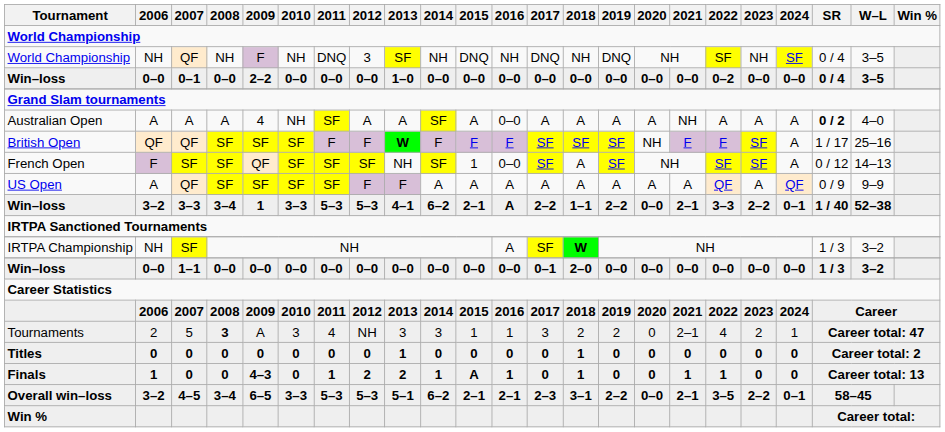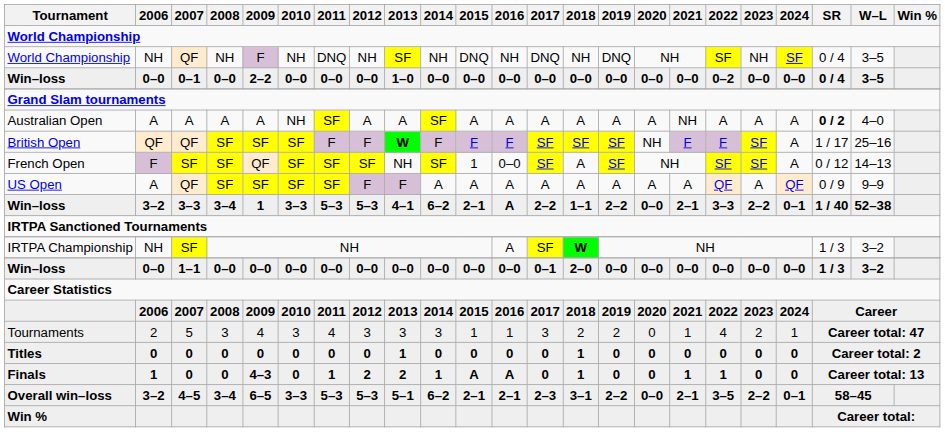 <table class="wikitable nowrap" style=text-align:center;font-size:94%>
 <tr>
 <th>Tournament</th>
 <th>2006</th>
 <th>2007</th>
 <th>2008</th>
 <th>2009</th>
 <th>2010</th>
 <th>2011</th>
 <th>2012</th>
 <th>2013</th>
 <th>2014</th>
 <th>2015</th>
 <th>2016</th>
 <th>2017</th>
 <th>2018</th>
 <th>2019</th>
 <th>2020</th>
 <th>2021</th>
 <th>2022</th>
 <th>2023</th>
 <th>2024</th>
 <th>SR</th>
 <th>W–L</th>
 <th>Win %</th>
 </tr>
 <tr>
 <td colspan="23" style="text-align:left"><strong><a href='#'>World Championship</a></strong></td>
 </tr>
 <tr>
 <td align=left><a href='#'>World Championship</a></td>
 <td>NH</td>
 <td bgcolor=ffebcd>QF</td>
 <td>NH</td>
 <td style="background:thistle;">F</td>
 <td>NH</td>
 <td>DNQ</td>
-<td>3</td>
+<td>NH</td>
 <td style="background:yellow;">SF</td>
 <td>NH</td>
 <td>DNQ</td>
 <td>NH</td>
 <td>DNQ</td>
 <td>NH</td>
 <td>DNQ</td>
 <td colspan=2>NH</td>
 <td style="background:yellow;">SF</td>
 <td colspan=1>NH</td>
 <td style="background:yellow;"><a href='#'>SF</a></td>
 <td>0 / 4</td>
 <td>3–5</td>
 <td bgcolor=efefef></td>
 </tr>
 <tr style=font-weight:bold;background:#efefef>
 <td style=text-align:left>Win–loss</td>
 <td>0–0</td>
 <td>0–1</td>
 <td>0–0</td>
 <td>2–2</td>
 <td>0–0</td>
 <td>0–0</td>
 <td>0–0</td>
 <td>1–0</td>
 <td>0–0</td>
 <td>0–0</td>
 <td>0–0</td>
 <td>0–0</td>
 <td>0–0</td>
 <td>0–0</td>
 <td>0–0</td>
 <td>0–0</td>
 <td>0–2</td>
 <td>0–0</td>
 <td>0–0</td>
 <td>0 / 4</td>
 <td>3–5</td>
 <td bgcolor=efefef></td>
 </tr>
 <tr style=font-weight:bold;background:#efefef>
 </tr>
 <tr>
 <td colspan="23" style="text-align:left"><strong><a href='#'>Grand Slam tournaments</a></strong></td>
 </tr>
 <tr>
 <td align=left>Australian Open</td>
 <td>A</td>
 <td>A</td>
 <td>A</td>
-<td>4</td>
+<td>A</td>
 <td>NH</td>
 <td style="background:yellow;">SF</td>
 <td>A</td>
 <td>A</td>
 <td style="background:yellow;">SF</td>
 <td>A</td>
-<td>0–0</td>
+<td>A</td>
 <td>A</td>
 <td>A</td>
 <td>A</td>
 <td>A</td>
 <td>NH</td>
 <td>A</td>
 <td>A</td>
 <td>A</td>
 <td><strong>0 / 2</strong></td>
 <td>4–0</td>
 <td bgcolor=efefef></td>
 </tr>
 <tr>
 <td align=left><a href='#'>British Open</a></td>
 <td bgcolor=ffebcd>QF</td>
 <td bgcolor=ffebcd>QF</td>
 <td style="background:yellow;">SF</td>
 <td style="background:yellow;">SF</td>
 <td style="background:yellow;">SF</td>
 <td style="background:thistle;">F</td>
 <td style="background:thistle;">F</td>
 <td bgcolor=lime><strong>W</strong></td>
 <td style="background:thistle;">F</td>
 <td style="background:thistle;"><a href='#'>F</a></td>
 <td style="background:thistle;"><a href='#'>F</a></td>
 <td style="background:yellow;"><a href='#'>SF</a></td>
 <td style="background:yellow;"><a href='#'>SF</a></td>
 <td style="background:yellow;"><a href='#'>SF</a></td>
 <td>NH</td>
 <td style="background:thistle;"><a href='#'>F</a></td>
 <td style="background:thistle;"><a href='#'>F</a></td>
 <td style="background:yellow;"><a href='#'>SF</a></td>
 <td>A</td>
 <td>1 / 17</td>
 <td>25–16</td>
 <td bgcolor=efefef></td>
 </tr>
 <tr>
 <td align=left>French Open</td>
 <td style="background:thistle;">F</td>
 <td style="background:yellow;">SF</td>
 <td style="background:yellow;">SF</td>
 <td bgcolor=ffebcd>QF</td>
 <td style="background:yellow;">SF</td>
 <td style="background:yellow;">SF</td>
 <td style="background:yellow;">SF</td>
 <td>NH</td>
 <td style="background:yellow;">SF</td>
 <td>1</td>
 <td>0–0</td>
 <td style="background:yellow;"><a href='#'>SF</a></td>
 <td>A</td>
 <td style="background:yellow;"><a href='#'>SF</a></td>
 <td colspan=2>NH</td>
 <td style="background:yellow;"><a href='#'>SF</a></td>
 <td style="background:yellow;"><a href='#'>SF</a></td>
 <td>A</td>
 <td>0 / 12</td>
 <td>14–13</td>
 <td bgcolor=efefef></td>
 </tr>
 <tr>
 <td align=left><a href='#'>US Open</a></td>
 <td>A</td>
 <td bgcolor=ffebcd>QF</td>
 <td style="background:yellow;">SF</td>
 <td style="background:yellow;">SF</td>
 <td style="background:yellow;">SF</td>
 <td style="background:yellow;">SF</td>
 <td style="background:thistle;">F</td>
 <td style="background:thistle;">F</td>
 <td>A</td>
 <td>A</td>
 <td>A</td>
 <td>A</td>
 <td>A</td>
 <td>A</td>
 <td>A</td>
 <td>A</td>
 <td bgcolor=ffebcd><a href='#'>QF</a></td>
 <td>A</td>
 <td bgcolor=ffebcd><a href='#'>QF</a></td>
 <td>0 / 9</td>
 <td>9–9</td>
 <td bgcolor=efefef></td>
 </tr>
 <tr style=font-weight:bold;background:#efefef>
 <td style=text-align:left>Win–loss</td>
 <td>3–2</td>
 <td>3–3</td>
 <td>3–4</td>
 <td>1</td>
 <td>3–3</td>
 <td>5–3</td>
 <td>5–3</td>
 <td>4–1</td>
 <td>6–2</td>
 <td>2–1</td>
 <td>A</td>
 <td>2–2</td>
 <td>1–1</td>
 <td>2–2</td>
 <td>0–0</td>
 <td>2–1</td>
 <td>3–3</td>
 <td>2–2</td>
 <td>0–1</td>
 <td>1 / 40</td>
 <td>52–38</td>
 <td bgcolor=efefef></td>
 </tr>
 <tr>
 <td colspan="23" style="text-align:left"><strong>IRTPA Sanctioned Tournaments</strong></td>
 </tr>
 <tr>
 </tr>
 <tr>
 </tr>
 <tr>
 <td align=left>IRTPA Championship</td>
 <td>NH</td>
 <td style="background:yellow;">SF</td>
 <td colspan=8>NH</td>
 <td>A</td>
 <td style="background:yellow;">SF</td>
 <td bgcolor=lime><strong>W</strong></td>
 <td colspan=6>NH</td>
 <td>1 / 3</td>
 <td>3–2</td>
 <td bgcolor=efefef></td>
 </tr>
 <tr>
 </tr>
 <tr style=font-weight:bold;background:#efefef>
 <td style=text-align:left>Win–loss</td>
 <td>0–0</td>
 <td>1–1</td>
 <td>0–0</td>
 <td>0–0</td>
 <td>0–0</td>
 <td>0–0</td>
 <td>0–0</td>
 <td>0–0</td>
 <td>0–0</td>
 <td>0–0</td>
 <td>0–0</td>
 <td>0–1</td>
 <td>2–0</td>
 <td>0–0</td>
 <td>0–0</td>
 <td>0–0</td>
 <td>0–0</td>
 <td>0–0</td>
 <td>0–0</td>
 <td>1 / 3</td>
 <td>3–2</td>
 <td bgcolor=efefef></td>
 </tr>
 <tr>
 <td colspan="23" style="text-align:left"><strong>Career Statistics</strong></td>
 </tr>
 <tr style="font-weight:bold;background:#EFEFEF;">
 <td></td>
 <td>2006</td>
 <td>2007</td>
 <td>2008</td>
 <td>2009</td>
 <td>2010</td>
 <td>2011</td>
 <td>2012</td>
 <td>2013</td>
 <td>2014</td>
 <td>2015</td>
 <td>2016</td>
 <td>2017</td>
 <td>2018</td>
 <td>2019</td>
 <td>2020</td>
 <td>2021</td>
 <td>2022</td>
 <td>2023</td>
 <td>2024</td>
 <td colspan=3>Career</td>
 </tr>
 <tr style="background:#EFEFEF">
 <td align=left>Tournaments</td>
 <td>2</td>
 <td>5</td>
-<td><strong>3</strong></td>
-<td>A</td>
 <td>3</td>
 <td>4</td>
-<td>NH</td>
+<td>3</td>
+<td>4</td>
+<td>3</td>
 <td>3</td>
 <td>3</td>
 <td>1</td>
 <td>1</td>
 <td>3</td>
 <td>2</td>
 <td>2</td>
 <td>0</td>
-<td>2–1</td>
+<td>1</td>
 <td>4</td>
 <td>2</td>
 <td>1</td>
 <td colspan="3"><strong>Career total: 47</strong></td>
 </tr>
 <tr style=font-weight:bold;background:#efefef>
 <td style=text-align:left>Titles</td>
 <td>0</td>
 <td>0</td>
 <td>0</td>
 <td>0</td>
 <td>0</td>
 <td>0</td>
 <td>0</td>
 <td>1</td>
 <td>0</td>
 <td>0</td>
 <td>0</td>
 <td>0</td>
 <td>1</td>
 <td>0</td>
 <td>0</td>
 <td>0</td>
 <td>0</td>
 <td>0</td>
 <td>0</td>
 <td colspan="3"><strong>Career total: 2</strong></td>
 </tr>
 <tr style=font-weight:bold;background:#efefef>
 <td style=text-align:left>Finals</td>
 <td>1</td>
 <td>0</td>
 <td>0</td>
 <td>4–3</td>
 <td>0</td>
 <td>1</td>
 <td>2</td>
 <td>2</td>
 <td>1</td>
 <td>A</td>
-<td>1</td>
+<td>A</td>
 <td>0</td>
 <td>1</td>
 <td>0</td>
 <td>0</td>
 <td>1</td>
 <td>1</td>
 <td>0</td>
 <td>0</td>
 <td colspan="3"><strong>Career total: 13</strong></td>
 </tr>
 <tr style=font-weight:bold;background:#efefef>
 <td style=text-align:left>Overall win–loss</td>
 <td>3–2</td>
 <td>4–5</td>
 <td>3–4</td>
 <td>6–5</td>
 <td>3–3</td>
 <td>5–3</td>
 <td>5–3</td>
 <td>5–1</td>
 <td>6–2</td>
 <td>2–1</td>
 <td>2–1</td>
 <td>2–3</td>
 <td>3–1</td>
 <td>2–2</td>
 <td>0–0</td>
 <td>2–1</td>
 <td>3–5</td>
 <td>2–2</td>
 <td>0–1</td>
 <td colspan="2">58–45</td>
 <td></td>
 </tr>
 <tr style=font-weight:bold;background:#efefef>
 <td align=left>Win %</td>
 <td></td>
 <td></td>
 <td></td>
 <td></td>
 <td></td>
 <td></td>
 <td></td>
 <td></td>
 <td></td>
 <td></td>
 <td></td>
 <td></td>
 <td></td>
 <td></td>
 <td></td>
 <td></td>
 <td></td>
 <td></td>
 <td></td>
 <td colspan="3"><strong>Career total: </strong></td>
 </tr>
 </table>
